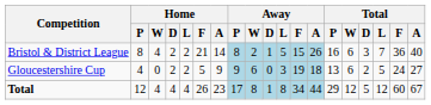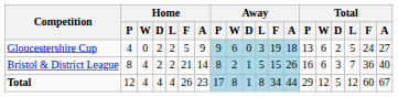 <table class="wikitable" style="text-align:center;">
 <tr>
 <th rowspan="2">Competition</th>
 <th colspan="6">Home</th>
 <th colspan="6">Away</th>
 <th colspan="6">Total</th>
 </tr>
 <tr>
 <th>P</th>
 <th>W</th>
 <th>D</th>
 <th>L</th>
 <th>F</th>
 <th>A</th>
 <th>P</th>
 <th>W</th>
 <th>D</th>
 <th>L</th>
 <th>F</th>
 <th>A</th>
 <th>P</th>
 <th>W</th>
 <th>D</th>
 <th>L</th>
 <th>F</th>
 <th>A</th>
 </tr>
 <tr>
+<td style="text-align:left;"><a href='#'>Gloucestershire Cup</a></td>
+<td>4</td>
+<td>0</td>
+<td>2</td>
+<td>2</td>
+<td>5</td>
+<td>9</td>
+<td style="background-color:#ADD8E6;">9</td>
+<td style="background-color:#ADD8E6;">6</td>
+<td style="background-color:#ADD8E6;">0</td>
+<td style="background-color:#ADD8E6;">3</td>
+<td style="background-color:#ADD8E6;">19</td>
+<td style="background-color:#ADD8E6;">18</td>
+<td>13</td>
+<td>6</td>
+<td>2</td>
+<td>5</td>
+<td>24</td>
+<td>27</td>
+</tr>
+<tr>
 <td style="text-align:left;"><a href='#'>Bristol & District League</a></td>
 <td>8</td>
 <td>4</td>
 <td>2</td>
 <td>2</td>
 <td>21</td>
 <td>14</td>
 <td style="background-color:#ADD8E6;">8</td>
 <td style="background-color:#ADD8E6;">2</td>
 <td style="background-color:#ADD8E6;">1</td>
 <td style="background-color:#ADD8E6;">5</td>
 <td style="background-color:#ADD8E6;">15</td>
 <td style="background-color:#ADD8E6;">26</td>
 <td>16</td>
 <td>6</td>
 <td>3</td>
 <td>7</td>
 <td>36</td>
 <td>40</td>
-</tr>
-<tr>
-<td style="text-align:left;"><a href='#'>Gloucestershire Cup</a></td>
-<td>4</td>
-<td>0</td>
-<td>2</td>
-<td>2</td>
-<td>5</td>
-<td>9</td>
-<td style="background-color:#ADD8E6;">9</td>
-<td style="background-color:#ADD8E6;">6</td>
-<td style="background-color:#ADD8E6;">0</td>
-<td style="background-color:#ADD8E6;">3</td>
-<td style="background-color:#ADD8E6;">19</td>
-<td style="background-color:#ADD8E6;">18</td>
-<td>13</td>
-<td>6</td>
-<td>2</td>
-<td>5</td>
-<td>24</td>
-<td>27</td>
 </tr>
 <tr>
 <td style="text-align:left;"><strong>Total</strong></td>
 <td>12</td>
 <td>4</td>
 <td>4</td>
 <td>4</td>
 <td>26</td>
 <td>23</td>
 <td style="background-color:#ADD8E6;">17</td>
 <td style="background-color:#ADD8E6;">8</td>
 <td style="background-color:#ADD8E6;">1</td>
 <td style="background-color:#ADD8E6;">8</td>
 <td style="background-color:#ADD8E6;">34</td>
 <td style="background-color:#ADD8E6;">44</td>
 <td>29</td>
 <td>12</td>
 <td>5</td>
 <td>12</td>
 <td>60</td>
 <td>67</td>
 </tr>
 </table>
